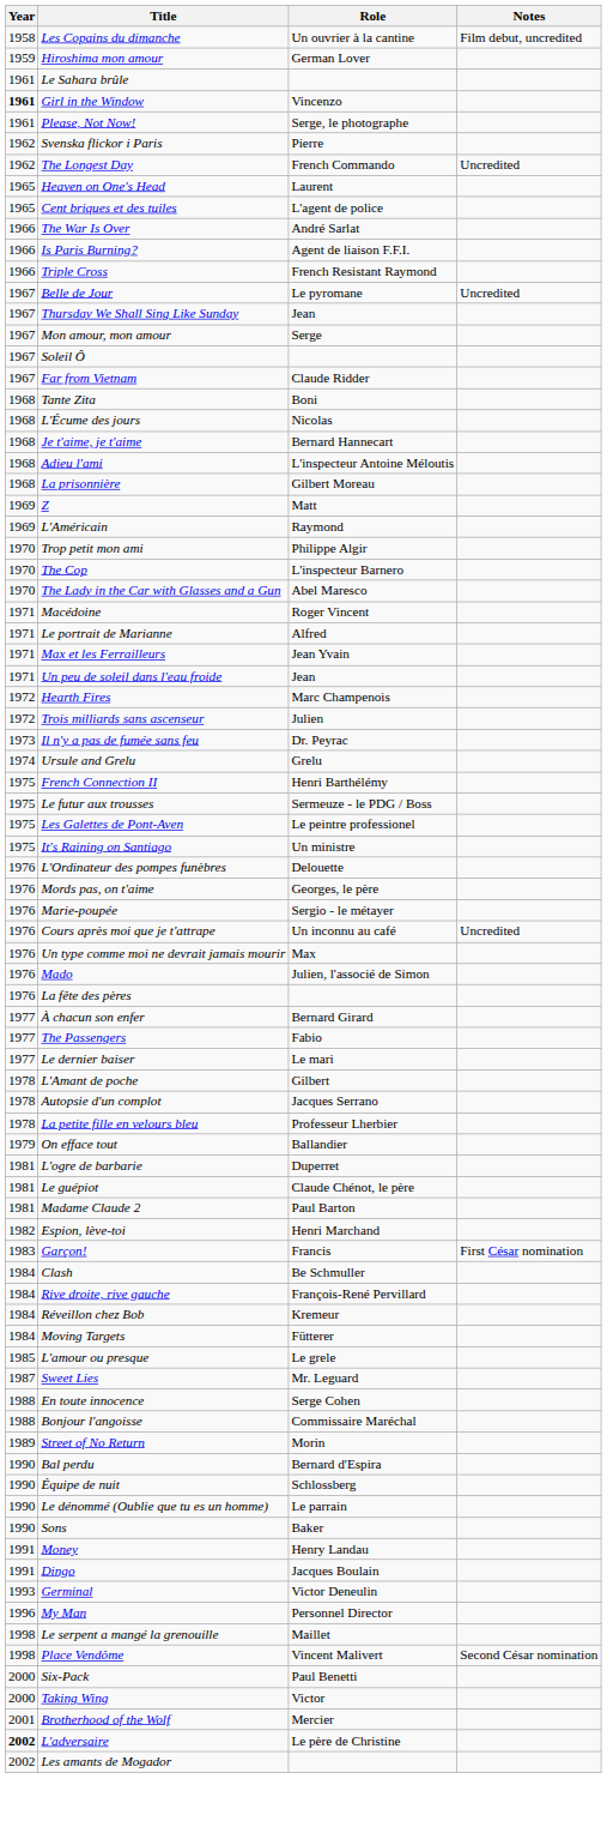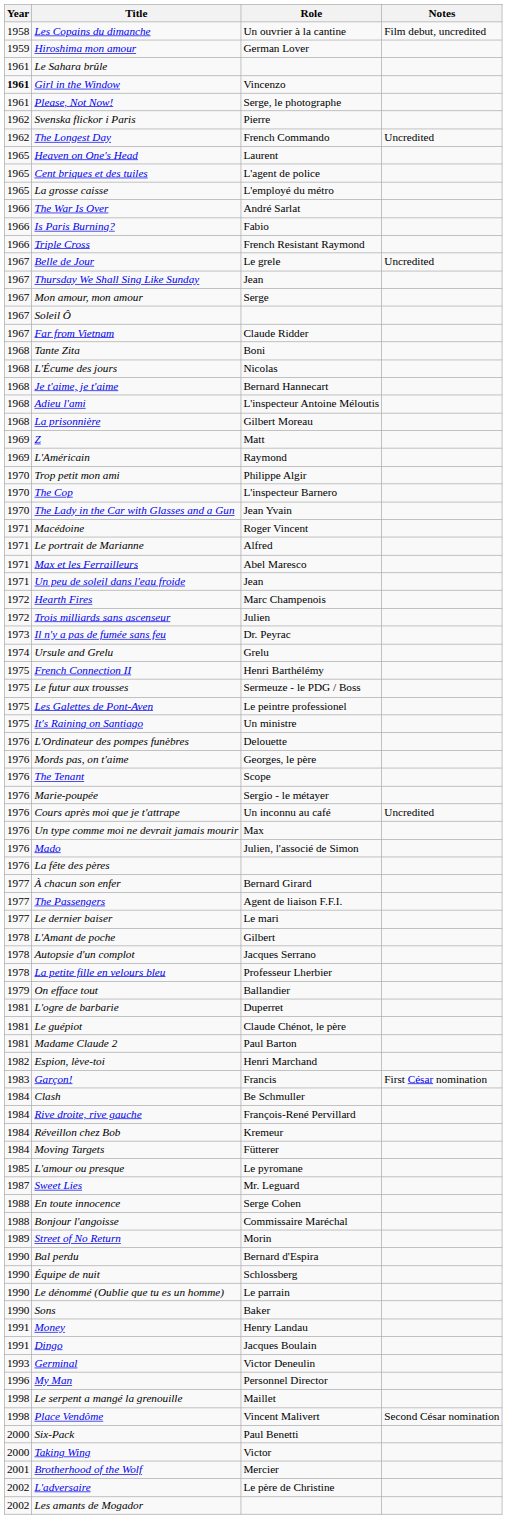 <table class="wikitable sortable">
 <tr>
 <th>Year</th>
 <th>Title</th>
 <th>Role</th>
 <th class="unsortable">Notes</th>
 </tr>
 <tr>
 <td>1958</td>
 <td><em><a href='#'>Les Copains du dimanche</a></em></td>
 <td>Un ouvrier à la cantine</td>
 <td>Film debut, uncredited</td>
 </tr>
 <tr>
 <td>1959</td>
 <td><em><a href='#'>Hiroshima mon amour</a></em></td>
 <td>German Lover</td>
 <td></td>
 </tr>
 <tr>
 <td>1961</td>
 <td><em>Le Sahara brûle</em></td>
 <td></td>
 <td></td>
 </tr>
 <tr>
 <td><strong>1961</strong></td>
 <td><em><a href='#'>Girl in the Window</a></em></td>
 <td>Vincenzo</td>
 <td></td>
 </tr>
 <tr>
 <td>1961</td>
 <td><em><a href='#'>Please, Not Now!</a></em></td>
 <td>Serge, le photographe</td>
 <td></td>
 </tr>
 <tr>
 <td>1962</td>
 <td><em>Svenska flickor i Paris</em></td>
 <td>Pierre</td>
 <td></td>
 </tr>
 <tr>
 <td>1962</td>
 <td><em><a href='#'>The Longest Day</a></em></td>
 <td>French Commando</td>
 <td>Uncredited</td>
 </tr>
 <tr>
 <td>1965</td>
 <td><em><a href='#'>Heaven on One's Head</a></em></td>
 <td>Laurent</td>
 <td></td>
 </tr>
 <tr>
 <td>1965</td>
 <td><em><a href='#'>Cent briques et des tuiles</a></em></td>
 <td>L'agent de police</td>
 <td></td>
 </tr>
 <tr>
+<td>1965</td>
+<td><em>La grosse caisse</em></td>
+<td>L'employé du métro</td>
+<td></td>
+</tr>
+<tr>
 <td>1966</td>
 <td><em><a href='#'>The War Is Over</a></em></td>
 <td>André Sarlat</td>
 <td></td>
 </tr>
 <tr>
 <td>1966</td>
 <td><em><a href='#'>Is Paris Burning?</a></em></td>
-<td>Agent de liaison F.F.I.</td>
+<td>Fabio</td>
 <td></td>
 </tr>
 <tr>
 <td>1966</td>
 <td><em><a href='#'>Triple Cross</a></em></td>
 <td>French Resistant Raymond</td>
 <td></td>
 </tr>
 <tr>
 <td>1967</td>
 <td><em><a href='#'>Belle de Jour</a></em></td>
-<td>Le pyromane</td>
+<td>Le grele</td>
 <td>Uncredited</td>
 </tr>
 <tr>
 <td>1967</td>
 <td><em><a href='#'>Thursday We Shall Sing Like Sunday</a></em></td>
 <td>Jean</td>
 <td></td>
 </tr>
 <tr>
 <td>1967</td>
 <td><em>Mon amour, mon amour</em></td>
 <td>Serge</td>
 <td></td>
 </tr>
 <tr>
 <td>1967</td>
 <td><em>Soleil Ô</em></td>
 <td></td>
 <td></td>
 </tr>
 <tr>
 <td>1967</td>
 <td><em><a href='#'>Far from Vietnam</a></em></td>
 <td>Claude Ridder</td>
 <td></td>
 </tr>
 <tr>
 <td>1968</td>
 <td><em>Tante Zita</em></td>
 <td>Boni</td>
 <td></td>
 </tr>
 <tr>
 <td>1968</td>
 <td><em>L'Écume des jours</em></td>
 <td>Nicolas</td>
 <td></td>
 </tr>
 <tr>
 <td>1968</td>
 <td><em><a href='#'>Je t'aime, je t'aime</a></em></td>
 <td>Bernard Hannecart</td>
 <td></td>
 </tr>
 <tr>
 <td>1968</td>
 <td><em><a href='#'>Adieu l'ami</a></em></td>
 <td>L'inspecteur Antoine Méloutis</td>
 <td></td>
 </tr>
 <tr>
 <td>1968</td>
 <td><em><a href='#'>La prisonnière</a></em></td>
 <td>Gilbert Moreau</td>
 <td></td>
 </tr>
 <tr>
 <td>1969</td>
 <td><em><a href='#'>Z</a></em></td>
 <td>Matt</td>
 <td></td>
 </tr>
 <tr>
 <td>1969</td>
 <td><em>L'Américain</em></td>
 <td>Raymond</td>
 <td></td>
 </tr>
 <tr>
 <td>1970</td>
 <td><em>Trop petit mon ami</em></td>
 <td>Philippe Algir</td>
 <td></td>
 </tr>
 <tr>
 <td>1970</td>
 <td><em><a href='#'>The Cop</a></em></td>
 <td>L'inspecteur Barnero</td>
 <td></td>
 </tr>
 <tr>
 <td>1970</td>
 <td><em><a href='#'>The Lady in the Car with Glasses and a Gun</a></em></td>
-<td>Abel Maresco</td>
+<td>Jean Yvain</td>
 <td></td>
 </tr>
 <tr>
 <td>1971</td>
 <td><em>Macédoine</em></td>
 <td>Roger Vincent</td>
 <td></td>
 </tr>
 <tr>
 <td>1971</td>
 <td><em>Le portrait de Marianne</em></td>
 <td>Alfred</td>
 <td></td>
 </tr>
 <tr>
 <td>1971</td>
 <td><em><a href='#'>Max et les Ferrailleurs</a></em></td>
-<td>Jean Yvain</td>
+<td>Abel Maresco</td>
 <td></td>
 </tr>
 <tr>
 <td>1971</td>
 <td><em><a href='#'>Un peu de soleil dans l'eau froide</a></em></td>
 <td>Jean</td>
 <td></td>
 </tr>
 <tr>
 <td>1972</td>
 <td><em><a href='#'>Hearth Fires</a></em></td>
 <td>Marc Champenois</td>
 <td></td>
 </tr>
 <tr>
 <td>1972</td>
 <td><em><a href='#'>Trois milliards sans ascenseur</a></em></td>
 <td>Julien</td>
 <td></td>
 </tr>
 <tr>
 <td>1973</td>
 <td><em><a href='#'>Il n'y a pas de fumée sans feu</a></em></td>
 <td>Dr. Peyrac</td>
 <td></td>
 </tr>
 <tr>
 <td>1974</td>
 <td><em>Ursule and Grelu</em></td>
 <td>Grelu</td>
 <td></td>
 </tr>
 <tr>
 <td>1975</td>
 <td><em><a href='#'>French Connection II</a></em></td>
 <td>Henri Barthélémy</td>
 <td></td>
 </tr>
 <tr>
 <td>1975</td>
 <td><em>Le futur aux trousses</em></td>
 <td>Sermeuze - le PDG / Boss</td>
 <td></td>
 </tr>
 <tr>
 <td>1975</td>
 <td><em><a href='#'>Les Galettes de Pont-Aven</a></em></td>
 <td>Le peintre professionel</td>
 <td></td>
 </tr>
 <tr>
 <td>1975</td>
 <td><em><a href='#'>It's Raining on Santiago</a></em></td>
 <td>Un ministre</td>
 <td></td>
 </tr>
 <tr>
 <td>1976</td>
 <td><em>L'Ordinateur des pompes funèbres</em></td>
 <td>Delouette</td>
 <td></td>
 </tr>
 <tr>
 <td>1976</td>
 <td><em>Mords pas, on t'aime</em></td>
 <td>Georges, le père</td>
 <td></td>
 </tr>
 <tr>
 <td>1976</td>
+<td><em><a href='#'>The Tenant</a></em></td>
+<td>Scope</td>
+<td></td>
+</tr>
+<tr>
+<td>1976</td>
 <td><em>Marie-poupée</em></td>
 <td>Sergio - le métayer</td>
 <td></td>
 </tr>
 <tr>
 <td>1976</td>
 <td><em>Cours après moi que je t'attrape</em></td>
 <td>Un inconnu au café</td>
 <td>Uncredited</td>
 </tr>
 <tr>
 <td>1976</td>
 <td><em>Un type comme moi ne devrait jamais mourir</em></td>
 <td>Max</td>
 <td></td>
 </tr>
 <tr>
 <td>1976</td>
 <td><em><a href='#'>Mado</a></em></td>
 <td>Julien, l'associé de Simon</td>
 <td></td>
 </tr>
 <tr>
 <td>1976</td>
 <td><em>La fête des pères</em></td>
 <td></td>
 <td></td>
 </tr>
 <tr>
 <td>1977</td>
 <td><em>À chacun son enfer</em></td>
 <td>Bernard Girard</td>
 <td></td>
 </tr>
 <tr>
 <td>1977</td>
 <td><em><a href='#'>The Passengers</a></em></td>
-<td>Fabio</td>
+<td>Agent de liaison F.F.I.</td>
 <td></td>
 </tr>
 <tr>
 <td>1977</td>
 <td><em>Le dernier baiser</em></td>
 <td>Le mari</td>
 <td></td>
 </tr>
 <tr>
 <td>1978</td>
 <td><em>L'Amant de poche</em></td>
 <td>Gilbert</td>
 <td></td>
 </tr>
 <tr>
 <td>1978</td>
 <td><em>Autopsie d'un complot</em></td>
 <td>Jacques Serrano</td>
 <td></td>
 </tr>
 <tr>
 <td>1978</td>
 <td><em><a href='#'>La petite fille en velours bleu</a></em></td>
 <td>Professeur Lherbier</td>
 <td></td>
 </tr>
 <tr>
 <td>1979</td>
 <td><em>On efface tout</em></td>
 <td>Ballandier</td>
 <td></td>
 </tr>
 <tr>
 <td>1981</td>
 <td><em>L'ogre de barbarie</em></td>
 <td>Duperret</td>
 <td></td>
 </tr>
 <tr>
 <td>1981</td>
 <td><em>Le guépiot</em></td>
 <td>Claude Chénot, le père</td>
 <td></td>
 </tr>
 <tr>
 <td>1981</td>
 <td><em>Madame Claude 2</em></td>
 <td>Paul Barton</td>
 <td></td>
 </tr>
 <tr>
 <td>1982</td>
 <td><em>Espion, lève-toi</em></td>
 <td>Henri Marchand</td>
 <td></td>
 </tr>
 <tr>
 <td>1983</td>
 <td><em><a href='#'>Garçon!</a></em></td>
 <td>Francis</td>
 <td>First <a href='#'>César</a> nomination</td>
 </tr>
 <tr>
 <td>1984</td>
 <td><em>Clash</em></td>
 <td>Be Schmuller</td>
 <td></td>
 </tr>
 <tr>
 <td>1984</td>
 <td><em><a href='#'>Rive droite, rive gauche</a></em></td>
 <td>François-René Pervillard</td>
 <td></td>
 </tr>
 <tr>
 <td>1984</td>
 <td><em>Réveillon chez Bob</em></td>
 <td>Kremeur</td>
 <td></td>
 </tr>
 <tr>
 <td>1984</td>
 <td><em>Moving Targets</em></td>
 <td>Fütterer</td>
 <td></td>
 </tr>
 <tr>
 <td>1985</td>
 <td><em>L'amour ou presque</em></td>
-<td>Le grele</td>
+<td>Le pyromane</td>
 <td></td>
 </tr>
 <tr>
 <td>1987</td>
 <td><em><a href='#'>Sweet Lies</a></em></td>
 <td>Mr. Leguard</td>
 <td></td>
 </tr>
 <tr>
 <td>1988</td>
 <td><em>En toute innocence</em></td>
 <td>Serge Cohen</td>
 <td></td>
 </tr>
 <tr>
 <td>1988</td>
 <td><em>Bonjour l'angoisse</em></td>
 <td>Commissaire Maréchal</td>
 <td></td>
 </tr>
 <tr>
 <td>1989</td>
 <td><em><a href='#'>Street of No Return</a></em></td>
 <td>Morin</td>
 <td></td>
 </tr>
 <tr>
 <td>1990</td>
 <td><em>Bal perdu</em></td>
 <td>Bernard d'Espira</td>
 <td></td>
 </tr>
 <tr>
 <td>1990</td>
 <td><em>Équipe de nuit</em></td>
 <td>Schlossberg</td>
 <td></td>
 </tr>
 <tr>
 <td>1990</td>
 <td><em>Le dénommé (Oublie que tu es un homme)</em></td>
 <td>Le parrain</td>
 <td></td>
 </tr>
 <tr>
 <td>1990</td>
 <td><em>Sons</em></td>
 <td>Baker</td>
 <td></td>
 </tr>
 <tr>
 <td>1991</td>
 <td><em><a href='#'>Money</a></em></td>
 <td>Henry Landau</td>
 <td></td>
 </tr>
 <tr>
 <td>1991</td>
 <td><em><a href='#'>Dingo</a></em></td>
 <td>Jacques Boulain</td>
 <td></td>
 </tr>
 <tr>
 <td>1993</td>
 <td><em><a href='#'>Germinal</a></em></td>
 <td>Victor Deneulin</td>
 <td></td>
 </tr>
 <tr>
 <td>1996</td>
 <td><em><a href='#'>My Man</a></em></td>
 <td>Personnel Director</td>
 <td></td>
 </tr>
 <tr>
 <td>1998</td>
 <td><em>Le serpent a mangé la grenouille</em></td>
 <td>Maillet</td>
 <td></td>
 </tr>
 <tr>
 <td>1998</td>
 <td><em><a href='#'>Place Vendôme</a></em></td>
 <td>Vincent Malivert</td>
 <td>Second César nomination</td>
 </tr>
 <tr>
 <td>2000</td>
 <td><em>Six-Pack</em></td>
 <td>Paul Benetti</td>
 <td></td>
 </tr>
 <tr>
 <td>2000</td>
 <td><em><a href='#'>Taking Wing</a></em></td>
 <td>Victor</td>
 <td></td>
 </tr>
 <tr>
 <td>2001</td>
 <td><em><a href='#'>Brotherhood of the Wolf</a></em></td>
 <td>Mercier</td>
 <td></td>
 </tr>
 <tr>
-<td><strong>2002</strong></td>
+<td>2002</td>
 <td><em><a href='#'>L'adversaire</a></em></td>
 <td>Le père de Christine</td>
 <td></td>
 </tr>
 <tr>
 <td>2002</td>
 <td><em>Les amants de Mogador</em></td>
 <td></td>
 <td></td>
 </tr>
 </table>
